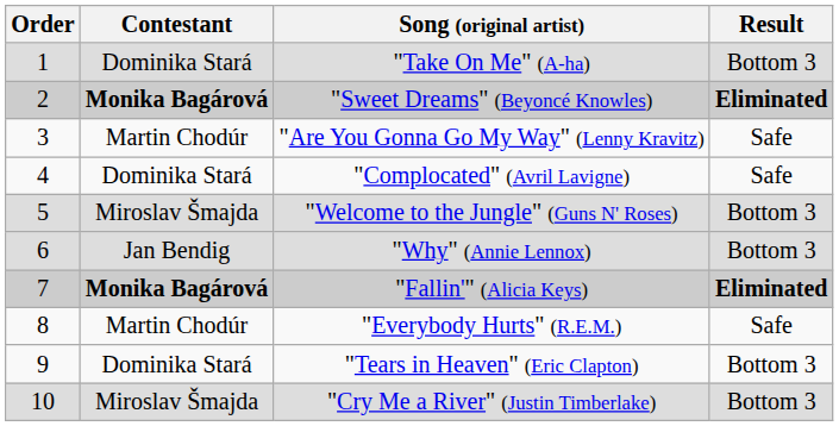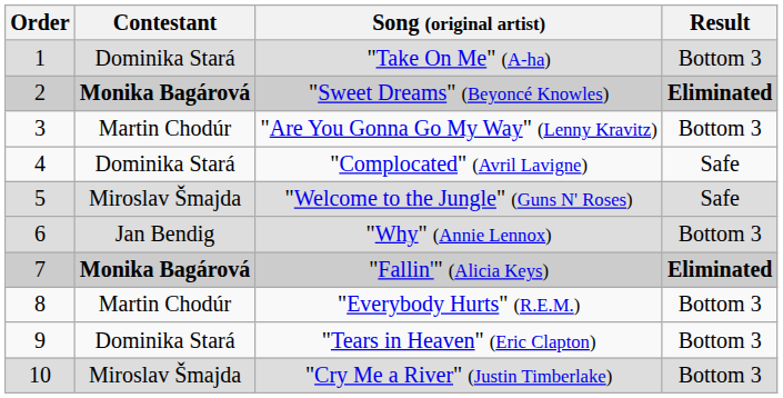 <table class="wikitable plainrowheaders" style="text-align:center;">
 <tr>
 <th scope="col">Order</th>
 <th scope="col">Contestant</th>
 <th scope="col">Song <small>(original artist)</small></th>
 <th scope="col">Result</th>
 </tr>
 <tr bgcolor="#DDDDDD">
 <td>1</td>
 <td>Dominika Stará</td>
 <td>"<a href='#'>Take On Me</a>" <small>(<a href='#'>A-ha</a>)</small></td>
 <td>Bottom 3</td>
 </tr>
 <tr style="background:#ccc;">
 <td>2</td>
 <td><strong>Monika Bagárová</strong></td>
 <td>"<a href='#'>Sweet Dreams</a>" <small>(<a href='#'>Beyoncé Knowles</a>)</small></td>
 <td><strong>Eliminated</strong></td>
 </tr>
 <tr>
 <td>3</td>
 <td>Martin Chodúr</td>
 <td>"<a href='#'>Are You Gonna Go My Way</a>" <small>(<a href='#'>Lenny Kravitz</a>)</small></td>
-<td>Safe</td>
+<td>Bottom 3</td>
 </tr>
 <tr>
 <td>4</td>
 <td>Dominika Stará</td>
 <td>"<a href='#'>Complocated</a>" <small>(<a href='#'>Avril Lavigne</a>)</small></td>
 <td>Safe</td>
 </tr>
 <tr bgcolor="#DDDDDD">
 <td>5</td>
 <td>Miroslav Šmajda</td>
 <td>"<a href='#'>Welcome to the Jungle</a>" <small>(<a href='#'>Guns N' Roses</a>)</small></td>
-<td>Bottom 3</td>
+<td>Safe</td>
 </tr>
 <tr bgcolor="#DDDDDD">
 <td>6</td>
 <td>Jan Bendig</td>
 <td>"<a href='#'>Why</a>" <small>(<a href='#'>Annie Lennox</a>)</small></td>
 <td>Bottom 3</td>
 </tr>
 <tr style="background:#ccc;">
 <td>7</td>
 <td><strong>Monika Bagárová</strong></td>
 <td>"<a href='#'>Fallin'</a>" <small>(<a href='#'>Alicia Keys</a>)</small></td>
 <td><strong>Eliminated</strong></td>
 </tr>
 <tr>
 <td>8</td>
 <td>Martin Chodúr</td>
 <td>"<a href='#'>Everybody Hurts</a>" <small>(<a href='#'>R.E.M.</a>)</small></td>
-<td>Safe</td>
+<td>Bottom 3</td>
 </tr>
 <tr>
 <td>9</td>
 <td>Dominika Stará</td>
 <td>"<a href='#'>Tears in Heaven</a>" <small>(<a href='#'>Eric Clapton</a>)</small></td>
 <td>Bottom 3</td>
 </tr>
 <tr bgcolor="#DDDDDD">
 <td>10</td>
 <td>Miroslav Šmajda</td>
 <td>"<a href='#'>Cry Me a River</a>" <small>(<a href='#'>Justin Timberlake</a>)</small></td>
 <td>Bottom 3</td>
 </tr>
 </table>
